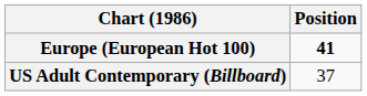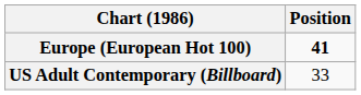 <table class="wikitable plainrowheaders" style="text-align:center">
 <tr>
 <th scope="col">Chart (1986)</th>
 <th scope="col">Position</th>
 </tr>
 <tr>
 <th scope="row">Europe (European Hot 100)</th>
 <td><strong>41</strong></td>
 </tr>
 <tr>
 <th scope="row">US Adult Contemporary (<em>Billboard</em>)</th>
-<td>37</td>
+<td>33</td>
 </tr>
 </table>
